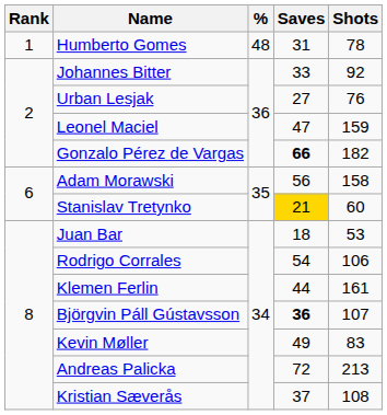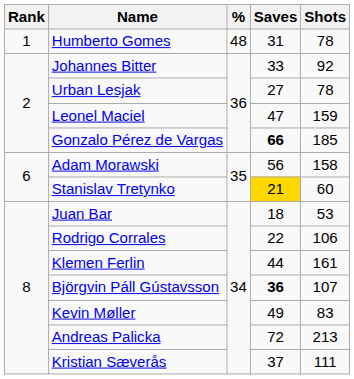 <table class="wikitable sortable" style="text-align: center; font-size: 96%;">
 <tr>
 <th>Rank</th>
 <th>Name</th>
 <th>%</th>
 <th>Saves</th>
 <th>Shots</th>
 </tr>
 <tr>
 <td>1</td>
 <td style="text-align: left;"> <a href='#'>Humberto Gomes</a></td>
 <td>48</td>
 <td>31</td>
 <td>78</td>
 </tr>
 <tr>
 <td rowspan="4">2</td>
 <td style="text-align: left;"> <a href='#'>Johannes Bitter</a></td>
 <td rowspan="4">36</td>
 <td>33</td>
 <td>92</td>
 </tr>
 <tr>
 <td style="text-align: left;"> <a href='#'>Urban Lesjak</a></td>
 <td>27</td>
-<td>76</td>
+<td>78</td>
 </tr>
 <tr>
 <td style="text-align: left;"> <a href='#'>Leonel Maciel</a></td>
 <td>47</td>
 <td>159</td>
 </tr>
 <tr>
 <td style="text-align: left;"> <a href='#'>Gonzalo Pérez de Vargas</a></td>
 <td><strong>66</strong></td>
-<td>182</td>
+<td>185</td>
 </tr>
 <tr>
 <td rowspan="2">6</td>
 <td style="text-align: left;"> <a href='#'>Adam Morawski</a></td>
 <td rowspan="2">35</td>
 <td>56</td>
 <td>158</td>
 </tr>
 <tr>
 <td style="text-align: left;"><a href='#'>Stanislav Tretynko</a></td>
 <td style="background: gold;">21</td>
 <td>60</td>
 </tr>
 <tr>
 <td rowspan="7">8</td>
 <td style="text-align: left;"> <a href='#'>Juan Bar</a></td>
 <td rowspan="7">34</td>
 <td>18</td>
 <td>53</td>
 </tr>
 <tr>
 <td style="text-align: left;"> <a href='#'>Rodrigo Corrales</a></td>
-<td>54</td>
+<td>22</td>
 <td>106</td>
 </tr>
 <tr>
 <td style="text-align: left;"> <a href='#'>Klemen Ferlin</a></td>
 <td>44</td>
 <td>161</td>
 </tr>
 <tr>
 <td style="text-align: left;"> <a href='#'>Björgvin Páll Gústavsson</a></td>
 <td><strong>36</strong></td>
 <td>107</td>
 </tr>
 <tr>
 <td style="text-align: left;"> <a href='#'>Kevin Møller</a></td>
 <td>49</td>
 <td>83</td>
 </tr>
 <tr>
 <td style="text-align: left;"> <a href='#'>Andreas Palicka</a></td>
 <td>72</td>
 <td>213</td>
 </tr>
 <tr>
 <td style="text-align: left;"> <a href='#'>Kristian Sæverås</a></td>
 <td>37</td>
-<td>108</td>
+<td>111</td>
 </tr>
 </table>
